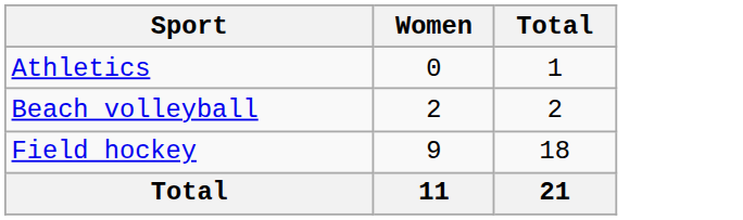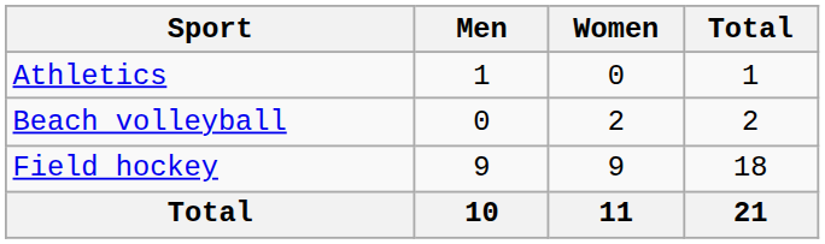 <table class="wikitable sortable" style="text-align:center;">
 <tr>
 <th width=180>Sport</th>
+<th width=55>Men</th>
 <th width=55>Women</th>
 <th width=55>Total</th>
 </tr>
 <tr>
 <td align=left><a href='#'>Athletics</a></td>
+<td>1</td>
 <td>0</td>
 <td>1</td>
 </tr>
 <tr>
 <td align=left><a href='#'>Beach volleyball</a></td>
+<td>0</td>
 <td>2</td>
 <td>2</td>
 </tr>
 <tr>
 <td align=left><a href='#'>Field hockey</a></td>
 <td>9</td>
+<td>9</td>
 <td>18</td>
 </tr>
 <tr>
 <th>Total</th>
+<th>10</th>
 <th>11</th>
 <th>21</th>
 </tr>
 </table>
